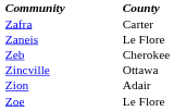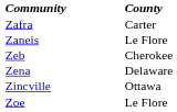 <table border="0" cellpadding="0">
 <tr>
 <td></td>
 <td width="150px"><strong><em>Community</em></strong></td>
 <td width="100px"><strong><em>County</em></strong></td>
 <td width="300px"></td>
 </tr>
 <tr>
 <td></td>
 <td><a href='#'>Zafra</a></td>
 <td>Carter</td>
 <td></td>
 </tr>
 <tr>
 <td></td>
 <td><a href='#'>Zaneis</a></td>
 <td>Le Flore</td>
 <td></td>
 </tr>
 <tr>
 <td></td>
 <td><a href='#'>Zeb</a></td>
 <td>Cherokee</td>
 <td></td>
 </tr>
 <tr>
 <td></td>
-<td><a href='#'>Zincville</a></td>
-<td>Ottawa</td>
+<td><a href='#'>Zena</a></td>
+<td>Delaware</td>
 <td></td>
 </tr>
 <tr>
 <td></td>
-<td><a href='#'>Zion</a></td>
-<td>Adair</td>
+<td><a href='#'>Zincville</a></td>
+<td>Ottawa</td>
 <td></td>
 </tr>
 <tr>
 <td></td>
 <td><a href='#'>Zoe</a></td>
 <td>Le Flore</td>
 <td></td>
 </tr>
 </table>
